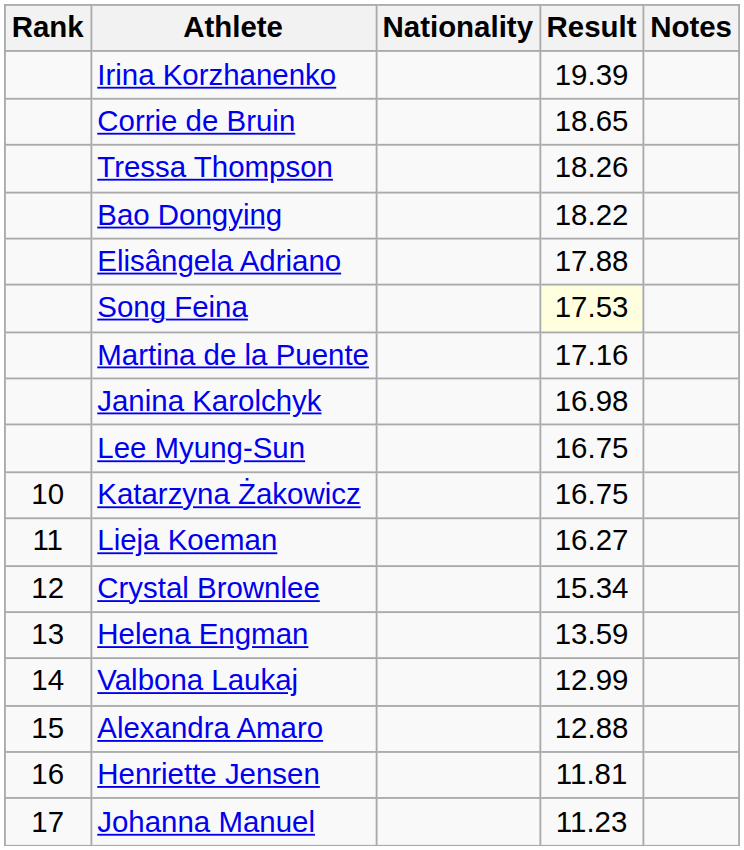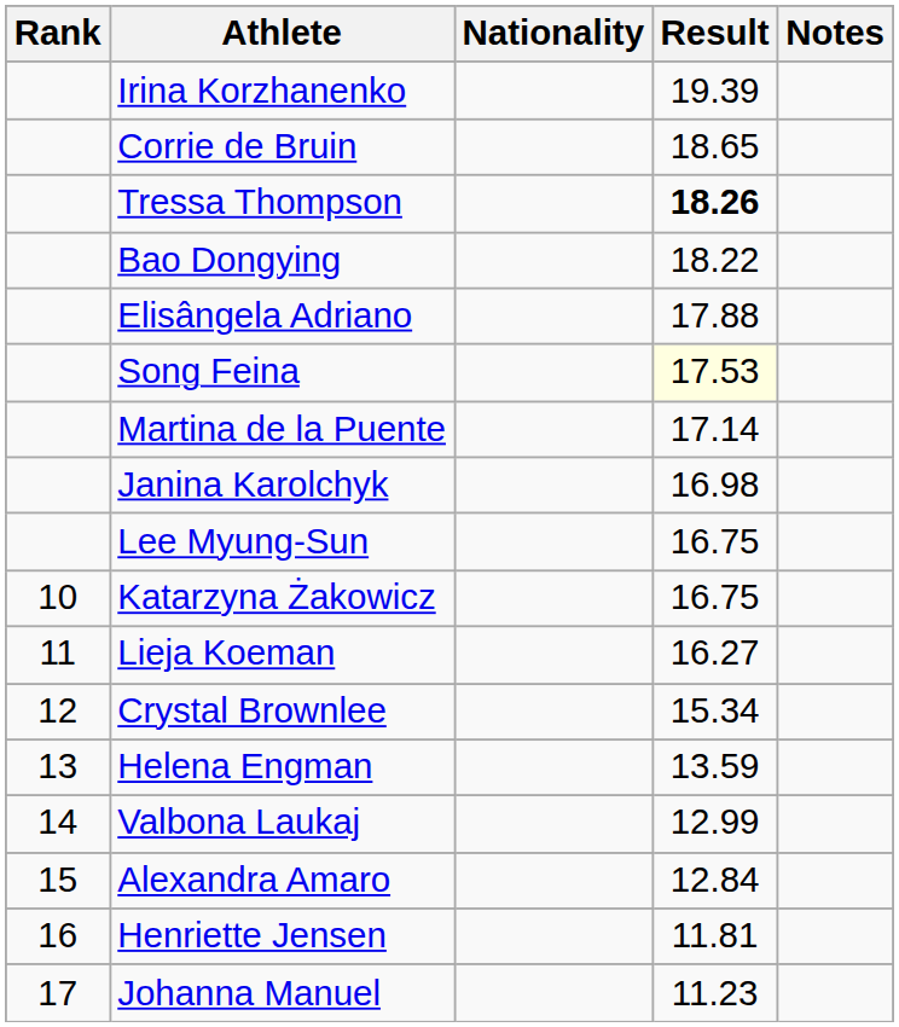 <table class="wikitable sortable" style="text-align:center">
 <tr>
 <th>Rank</th>
 <th>Athlete</th>
 <th>Nationality</th>
 <th>Result</th>
 <th>Notes</th>
 </tr>
 <tr>
 <td></td>
 <td align=left><a href='#'>Irina Korzhanenko</a></td>
 <td align=left></td>
 <td>19.39</td>
 <td></td>
 </tr>
 <tr>
 <td></td>
 <td align=left><a href='#'>Corrie de Bruin</a></td>
 <td align=left></td>
 <td>18.65</td>
 <td></td>
 </tr>
 <tr>
 <td></td>
 <td align=left><a href='#'>Tressa Thompson</a></td>
 <td align=left></td>
-<td>18.26</td>
+<td><strong>18.26</strong></td>
 <td></td>
 </tr>
 <tr>
 <td></td>
 <td align=left><a href='#'>Bao Dongying</a></td>
 <td align=left></td>
 <td>18.22</td>
 <td></td>
 </tr>
 <tr>
 <td></td>
 <td align=left><a href='#'>Elisângela Adriano</a></td>
 <td align=left></td>
 <td>17.88</td>
 <td></td>
 </tr>
 <tr>
 <td></td>
 <td align=left><a href='#'>Song Feina</a></td>
 <td align=left></td>
 <td style="background: lightyellow;">17.53</td>
 <td></td>
 </tr>
 <tr>
 <td></td>
 <td align=left><a href='#'>Martina de la Puente</a></td>
 <td align=left></td>
-<td>17.16</td>
+<td>17.14</td>
 <td></td>
 </tr>
 <tr>
 <td></td>
 <td align=left><a href='#'>Janina Karolchyk</a></td>
 <td align=left></td>
 <td>16.98</td>
 <td></td>
 </tr>
 <tr>
 <td></td>
 <td align=left><a href='#'>Lee Myung-Sun</a></td>
 <td align=left></td>
 <td>16.75</td>
 <td></td>
 </tr>
 <tr>
 <td>10</td>
 <td align="left"><a href='#'>Katarzyna Żakowicz</a></td>
 <td align=left></td>
 <td>16.75</td>
 <td></td>
 </tr>
 <tr>
 <td>11</td>
 <td align="left"><a href='#'>Lieja Koeman</a></td>
 <td align=left></td>
 <td>16.27</td>
 <td></td>
 </tr>
 <tr>
 <td>12</td>
 <td align="left"><a href='#'>Crystal Brownlee</a></td>
 <td align=left></td>
 <td>15.34</td>
 <td></td>
 </tr>
 <tr>
 <td>13</td>
 <td align="left"><a href='#'>Helena Engman</a></td>
 <td align=left></td>
 <td>13.59</td>
 <td></td>
 </tr>
 <tr>
 <td>14</td>
 <td align="left"><a href='#'>Valbona Laukaj</a></td>
 <td align=left></td>
 <td>12.99</td>
 <td></td>
 </tr>
 <tr>
 <td>15</td>
 <td align="left"><a href='#'>Alexandra Amaro</a></td>
 <td align=left></td>
-<td>12.88</td>
+<td>12.84</td>
 <td></td>
 </tr>
 <tr>
 <td>16</td>
 <td align="left"><a href='#'>Henriette Jensen</a></td>
 <td align=left></td>
 <td>11.81</td>
 <td></td>
 </tr>
 <tr>
 <td>17</td>
 <td align="left"><a href='#'>Johanna Manuel</a></td>
 <td align=left></td>
 <td>11.23</td>
 <td></td>
 </tr>
 </table>
